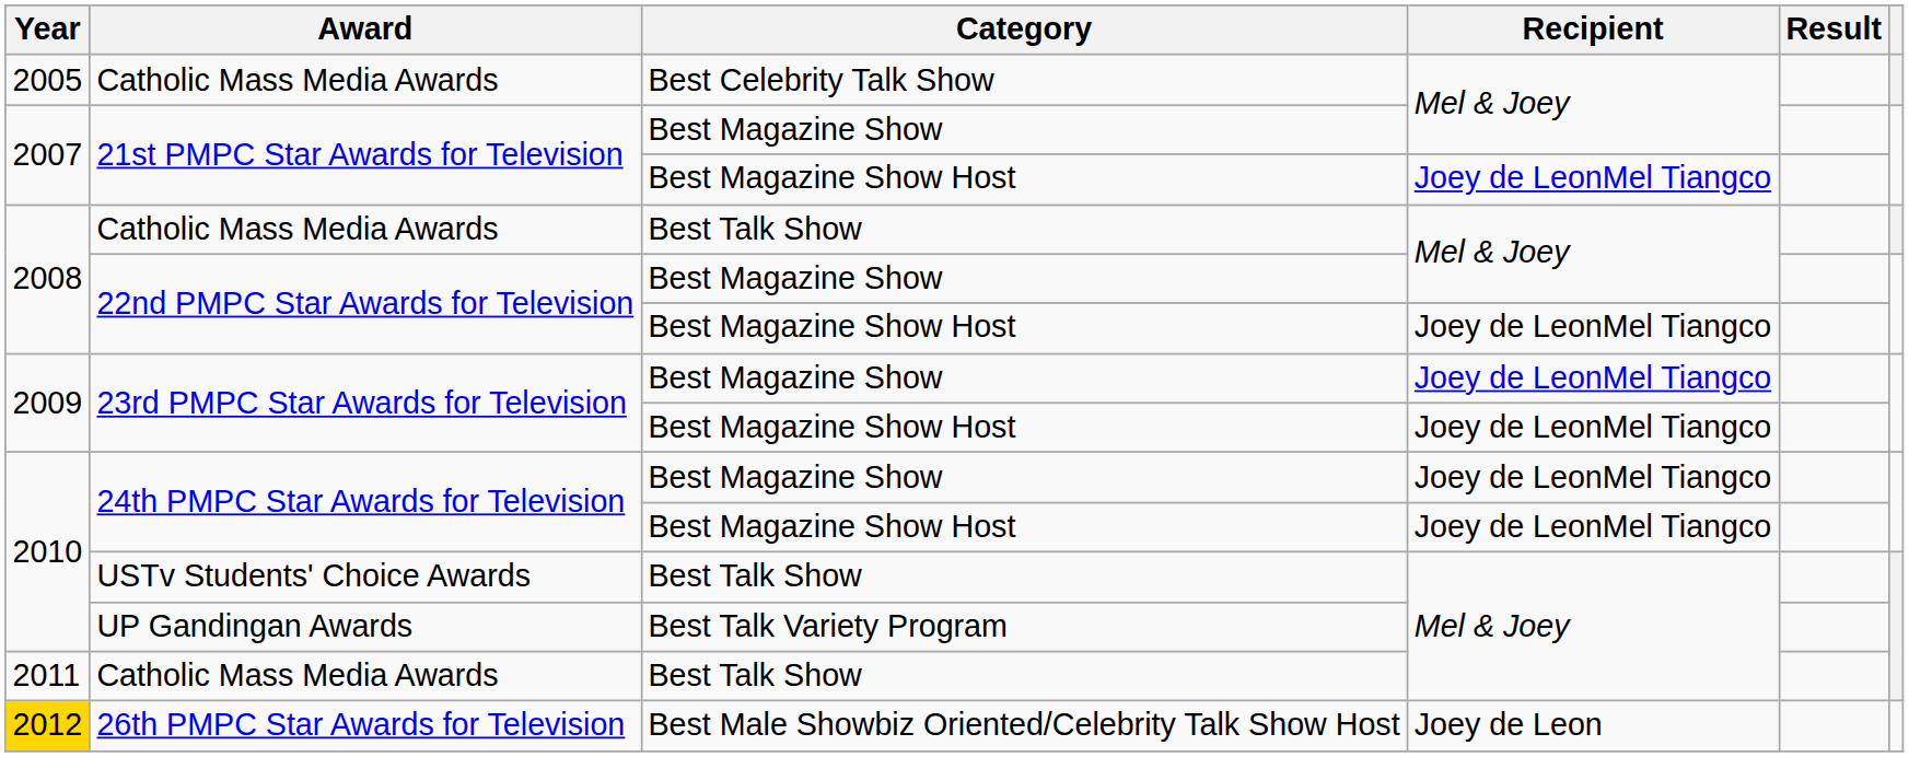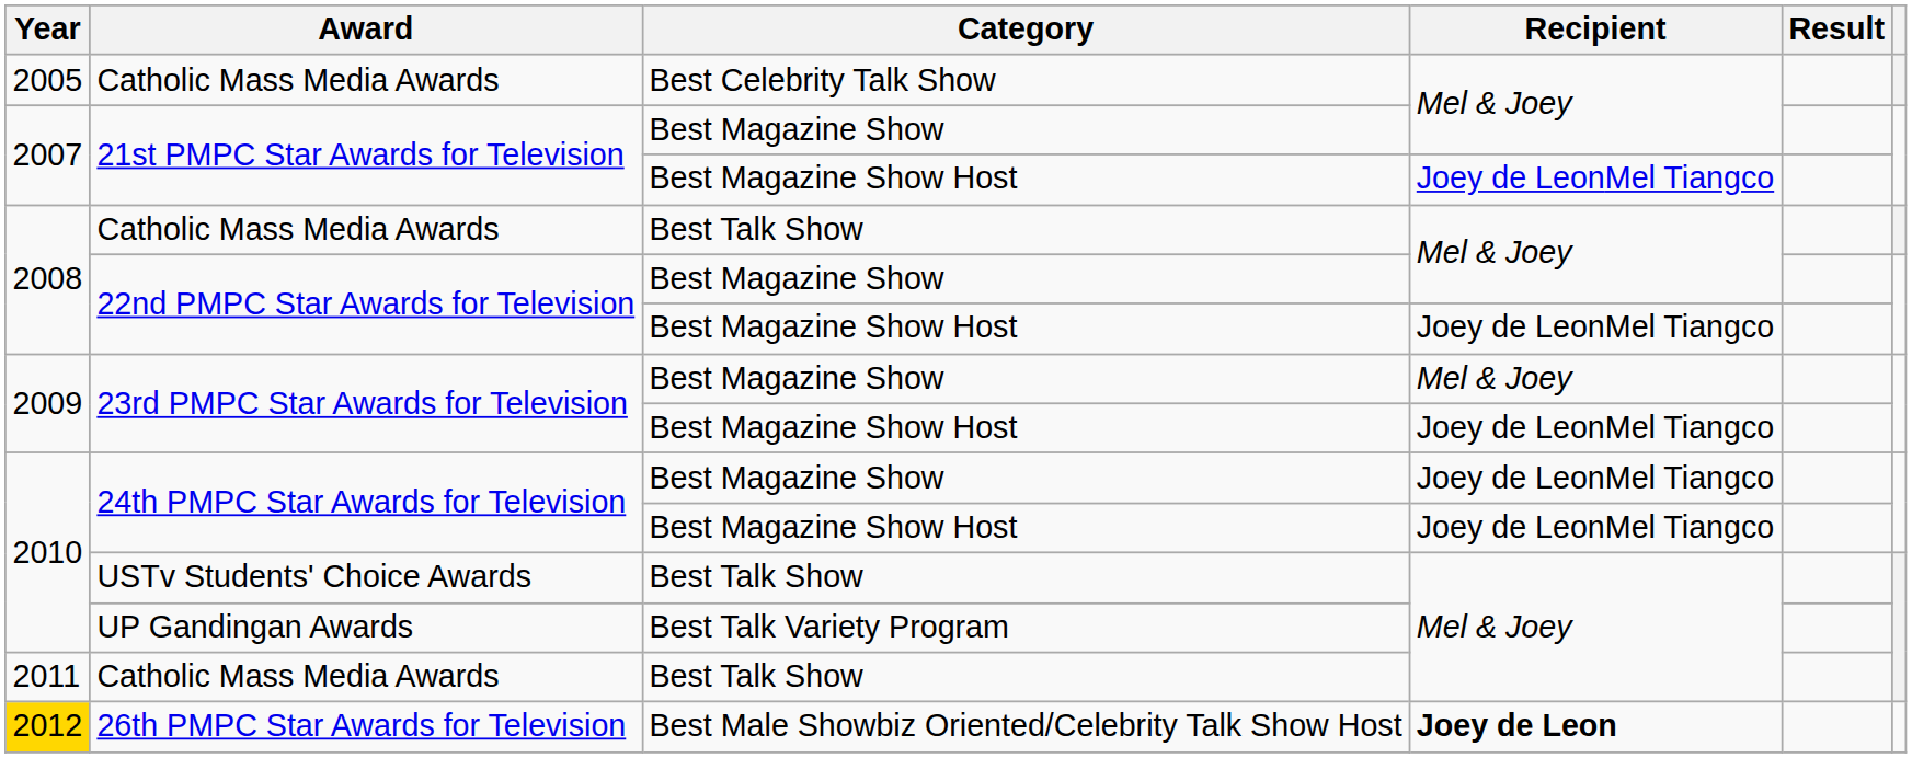 <table class="wikitable">
 <tr>
 <th>Year</th>
 <th>Award</th>
 <th>Category</th>
 <th>Recipient</th>
 <th>Result</th>
 <th></th>
 </tr>
 <tr>
 <td>2005</td>
 <td>Catholic Mass Media Awards</td>
 <td>Best Celebrity Talk Show</td>
 <td rowspan=2><em>Mel & Joey</em></td>
 <td></td>
 <th></th>
 </tr>
 <tr>
 <td rowspan=2>2007</td>
 <td rowspan=2><a href='#'>21st PMPC Star Awards for Television</a></td>
 <td>Best Magazine Show</td>
 <td></td>
 <td rowspan=2></td>
 </tr>
 <tr>
 <td>Best Magazine Show Host</td>
 <td><a href='#'>Joey de Leon</a><a href='#'>Mel Tiangco</a></td>
 <td></td>
 </tr>
 <tr>
 <td rowspan=3>2008</td>
 <td>Catholic Mass Media Awards</td>
 <td>Best Talk Show</td>
 <td rowspan=2><em>Mel & Joey</em></td>
 <td></td>
 <th></th>
 </tr>
 <tr>
 <td rowspan=2><a href='#'>22nd PMPC Star Awards for Television</a></td>
 <td>Best Magazine Show</td>
 <td></td>
 <td rowspan=2></td>
 </tr>
 <tr>
 <td>Best Magazine Show Host</td>
 <td>Joey de LeonMel Tiangco</td>
 <td></td>
 </tr>
 <tr>
 <td rowspan=2>2009</td>
 <td rowspan=2><a href='#'>23rd PMPC Star Awards for Television</a></td>
 <td>Best Magazine Show</td>
-<td><a href='#'>Joey de Leon</a><a href='#'>Mel Tiangco</a></td>
+<td><em>Mel & Joey</em></td>
 <td></td>
 <td rowspan=2></td>
 </tr>
 <tr>
 <td>Best Magazine Show Host</td>
 <td>Joey de LeonMel Tiangco</td>
 <td></td>
 </tr>
 <tr>
 <td rowspan=4>2010</td>
 <td rowspan=2><a href='#'>24th PMPC Star Awards for Television</a></td>
 <td>Best Magazine Show</td>
 <td>Joey de LeonMel Tiangco</td>
 <td></td>
 <td rowspan=2></td>
 </tr>
 <tr>
 <td>Best Magazine Show Host</td>
 <td>Joey de LeonMel Tiangco</td>
 <td></td>
 </tr>
 <tr>
 <td>USTv Students' Choice Awards</td>
 <td>Best Talk Show</td>
 <td rowspan=3><em>Mel & Joey</em></td>
 <td></td>
 <th rowspan=3></th>
 </tr>
 <tr>
 <td>UP Gandingan Awards</td>
 <td>Best Talk Variety Program</td>
 <td></td>
 </tr>
 <tr>
 <td>2011</td>
 <td>Catholic Mass Media Awards</td>
 <td>Best Talk Show</td>
 <td></td>
 </tr>
 <tr>
 <td style="background: gold;">2012</td>
 <td><a href='#'>26th PMPC Star Awards for Television</a></td>
 <td>Best Male Showbiz Oriented/Celebrity Talk Show Host</td>
-<td>Joey de Leon</td>
+<td><strong>Joey de Leon</strong></td>
 <td></td>
 <td></td>
 </tr>
 </table>
